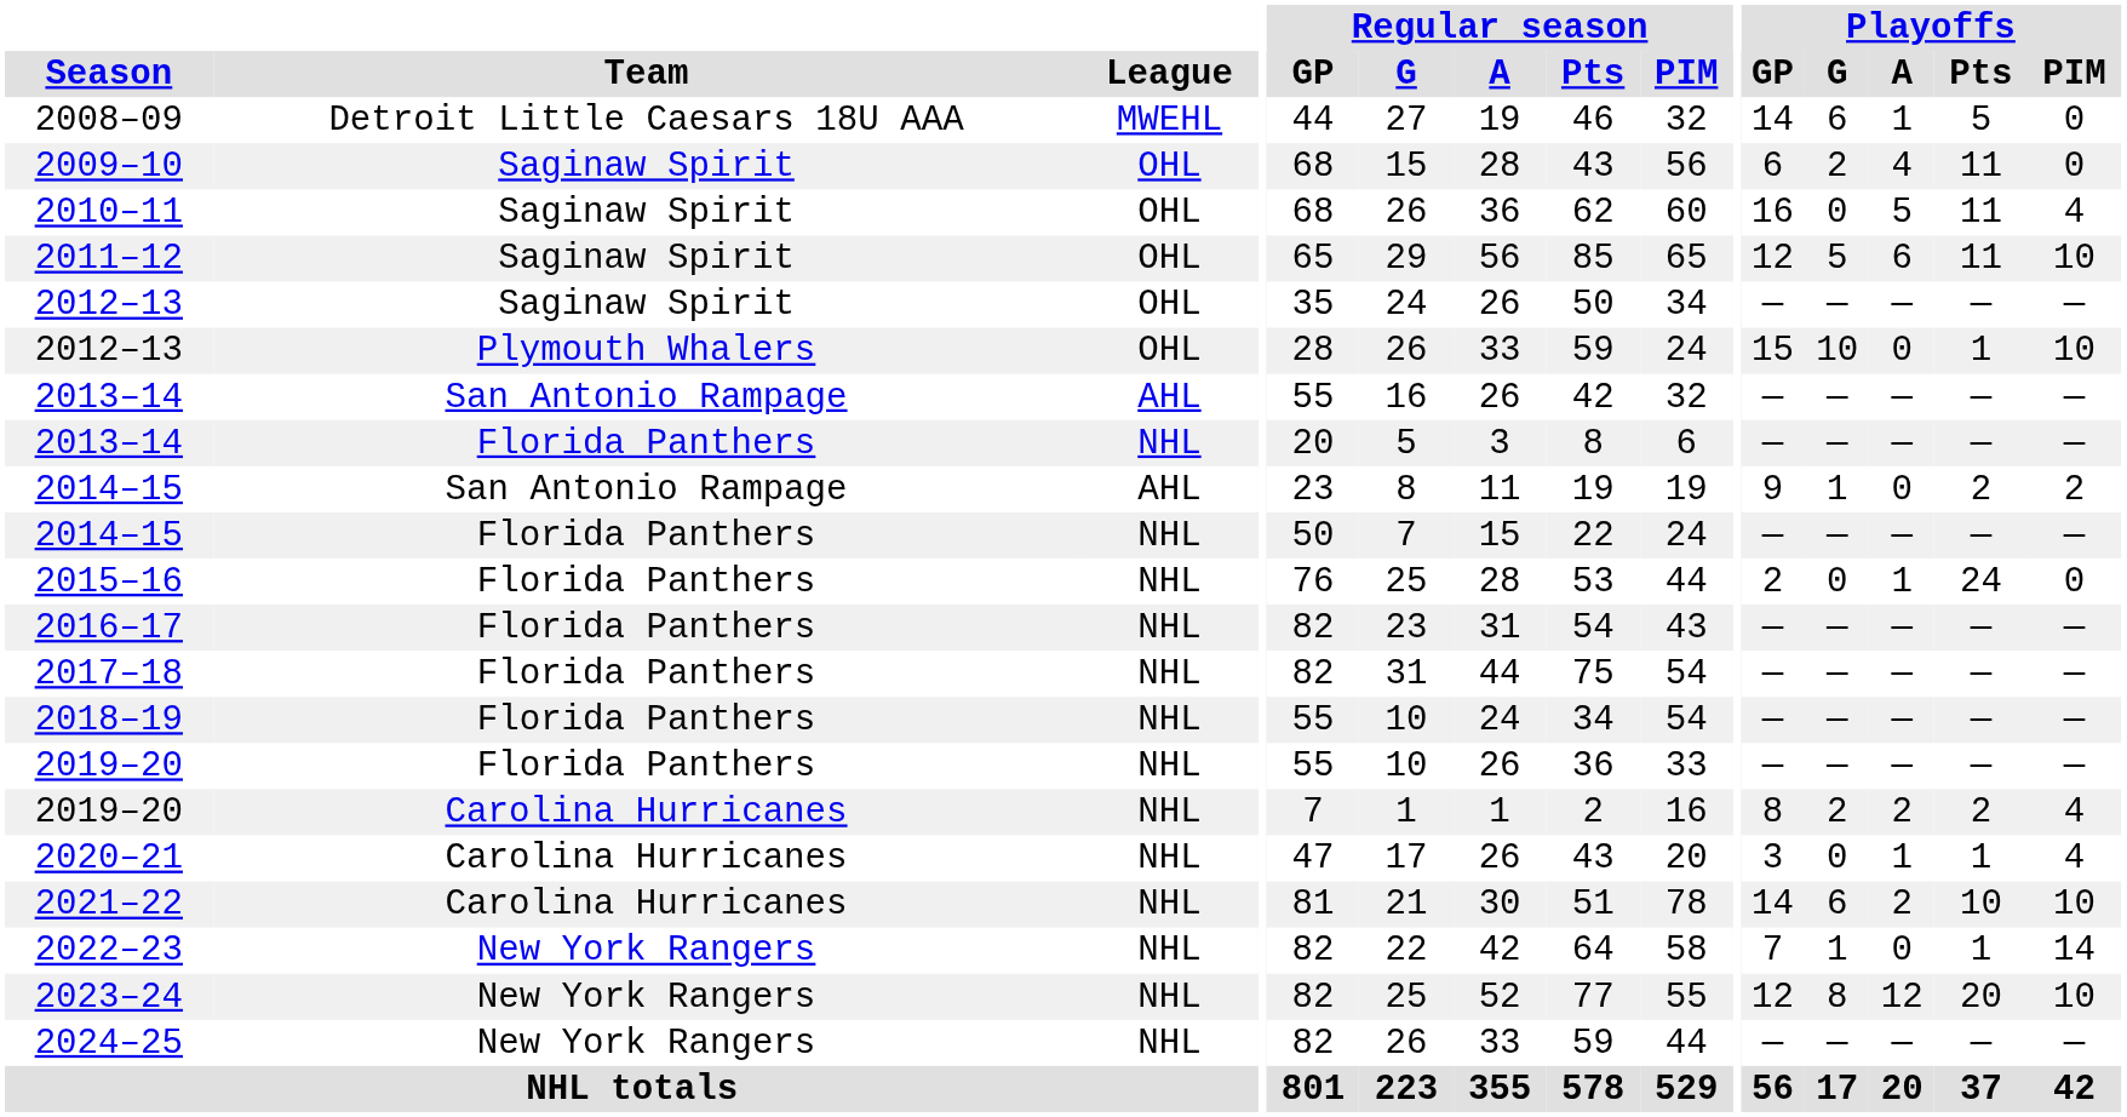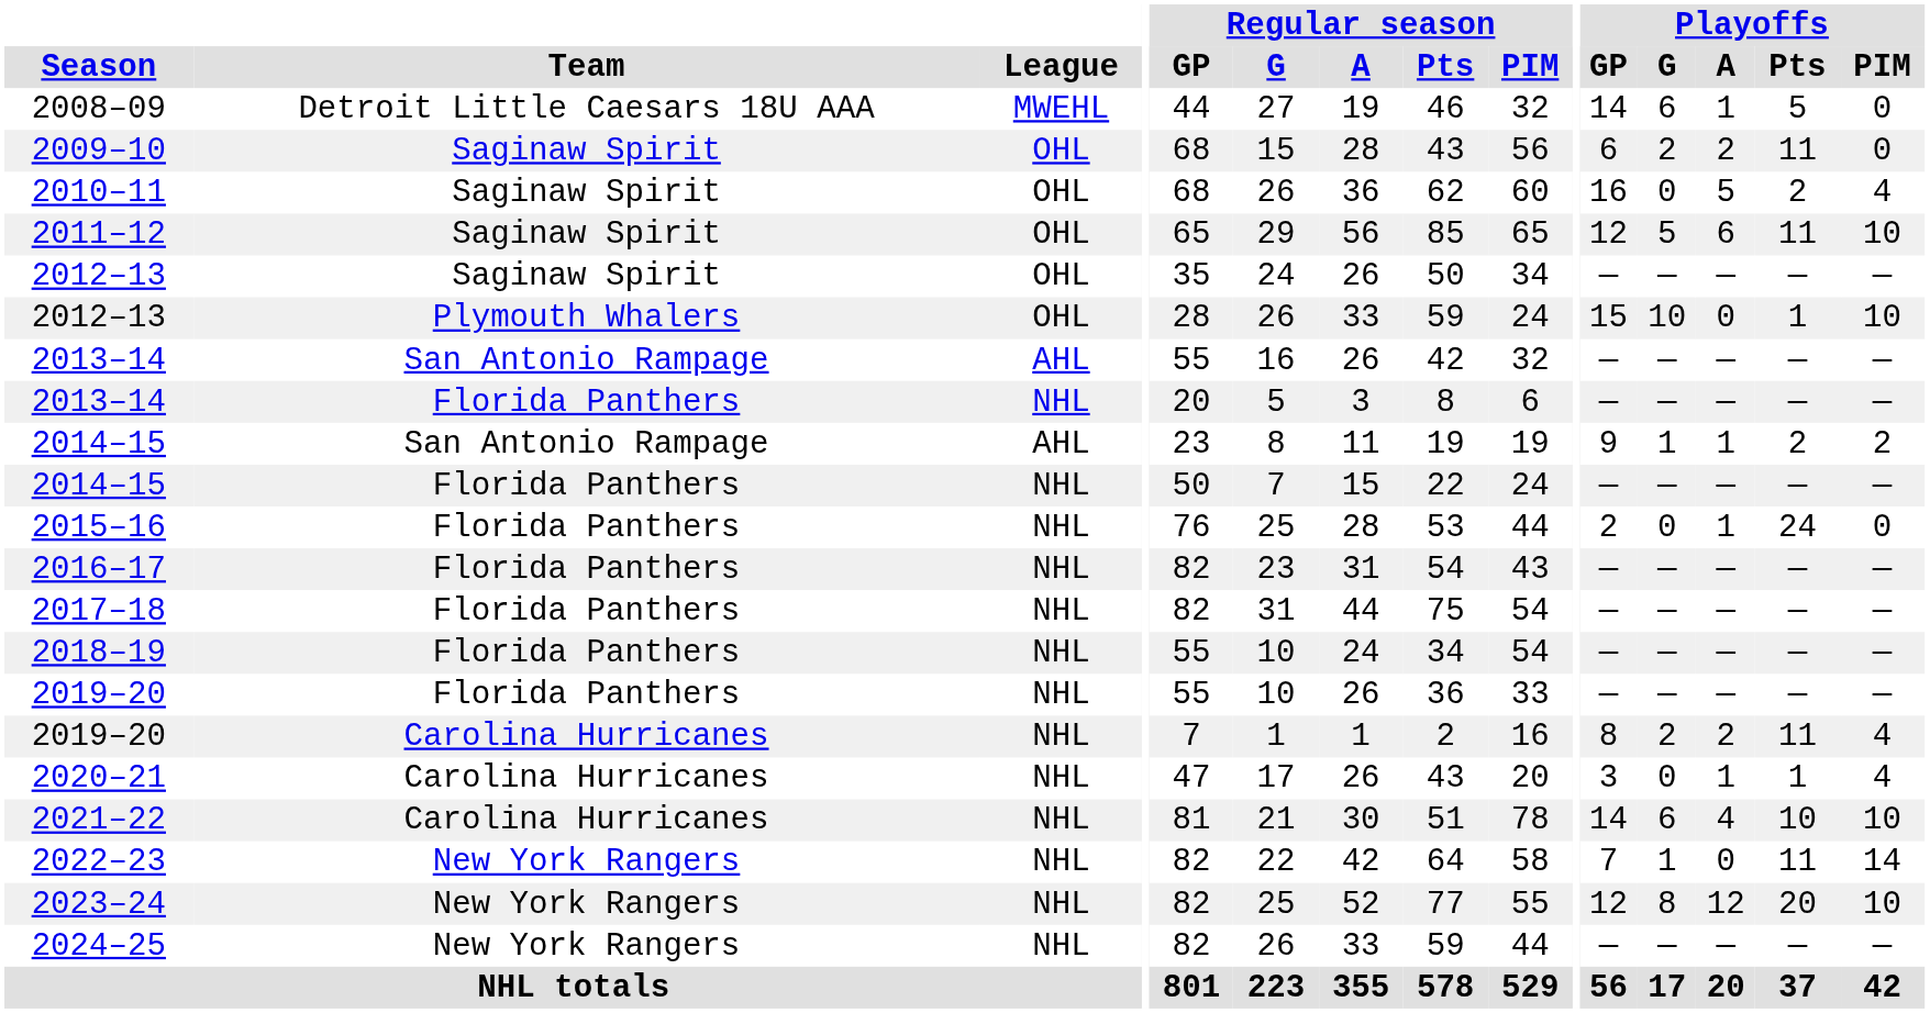 <table border="0" cellpadding="1" cellspacing="0" style="text-align:center; width:60em">
 <tr bgcolor="#e0e0e0">
 <th colspan="3" bgcolor="#ffffff"></th>
 <th rowspan="99" bgcolor="#ffffff"></th>
 <th colspan="5"><a href='#'>Regular season</a></th>
 <th rowspan="99" bgcolor="#ffffff"></th>
 <th colspan="5"><a href='#'>Playoffs</a></th>
 </tr>
 <tr bgcolor="#e0e0e0">
 <th><a href='#'>Season</a></th>
 <th>Team</th>
 <th>League</th>
 <th>GP</th>
 <th><a href='#'>G</a></th>
 <th><a href='#'>A</a></th>
 <th><a href='#'>Pts</a></th>
 <th><a href='#'>PIM</a></th>
 <th>GP</th>
 <th>G</th>
 <th>A</th>
 <th>Pts</th>
 <th>PIM</th>
 </tr>
 <tr>
 <td>2008–09</td>
 <td>Detroit Little Caesars 18U AAA</td>
 <td><a href='#'>MWEHL</a></td>
 <td>44</td>
 <td>27</td>
 <td>19</td>
 <td>46</td>
 <td>32</td>
 <td>14</td>
 <td>6</td>
 <td>1</td>
 <td>5</td>
 <td>0</td>
 </tr>
 <tr bgcolor="#f0f0f0">
 <td><a href='#'>2009–10</a></td>
 <td><a href='#'>Saginaw Spirit</a></td>
 <td><a href='#'>OHL</a></td>
 <td>68</td>
 <td>15</td>
 <td>28</td>
 <td>43</td>
 <td>56</td>
 <td>6</td>
 <td>2</td>
-<td>4</td>
+<td>2</td>
 <td>11</td>
 <td>0</td>
 </tr>
 <tr>
 <td><a href='#'>2010–11</a></td>
 <td>Saginaw Spirit</td>
 <td>OHL</td>
 <td>68</td>
 <td>26</td>
 <td>36</td>
 <td>62</td>
 <td>60</td>
 <td>16</td>
 <td>0</td>
 <td>5</td>
-<td>11</td>
+<td>2</td>
 <td>4</td>
 </tr>
 <tr bgcolor="#f0f0f0">
 <td><a href='#'>2011–12</a></td>
 <td>Saginaw Spirit</td>
 <td>OHL</td>
 <td>65</td>
 <td>29</td>
 <td>56</td>
 <td>85</td>
 <td>65</td>
 <td>12</td>
 <td>5</td>
 <td>6</td>
 <td>11</td>
 <td>10</td>
 </tr>
 <tr>
 <td><a href='#'>2012–13</a></td>
 <td>Saginaw Spirit</td>
 <td>OHL</td>
 <td>35</td>
 <td>24</td>
 <td>26</td>
 <td>50</td>
 <td>34</td>
 <td>—</td>
 <td>—</td>
 <td>—</td>
 <td>—</td>
 <td>—</td>
 </tr>
 <tr bgcolor="#f0f0f0">
 <td>2012–13</td>
 <td><a href='#'>Plymouth Whalers</a></td>
 <td>OHL</td>
 <td>28</td>
 <td>26</td>
 <td>33</td>
 <td>59</td>
 <td>24</td>
 <td>15</td>
 <td>10</td>
 <td>0</td>
 <td>1</td>
 <td>10</td>
 </tr>
 <tr>
 <td><a href='#'>2013–14</a></td>
 <td><a href='#'>San Antonio Rampage</a></td>
 <td><a href='#'>AHL</a></td>
 <td>55</td>
 <td>16</td>
 <td>26</td>
 <td>42</td>
 <td>32</td>
 <td>—</td>
 <td>—</td>
 <td>—</td>
 <td>—</td>
 <td>—</td>
 </tr>
 <tr bgcolor="#f0f0f0">
 <td><a href='#'>2013–14</a></td>
 <td><a href='#'>Florida Panthers</a></td>
 <td><a href='#'>NHL</a></td>
 <td>20</td>
 <td>5</td>
 <td>3</td>
 <td>8</td>
 <td>6</td>
 <td>—</td>
 <td>—</td>
 <td>—</td>
 <td>—</td>
 <td>—</td>
 </tr>
 <tr>
 <td><a href='#'>2014–15</a></td>
 <td>San Antonio Rampage</td>
 <td>AHL</td>
 <td>23</td>
 <td>8</td>
 <td>11</td>
 <td>19</td>
 <td>19</td>
 <td>9</td>
 <td>1</td>
-<td>0</td>
+<td>1</td>
 <td>2</td>
 <td>2</td>
 </tr>
 <tr bgcolor="#f0f0f0">
 <td><a href='#'>2014–15</a></td>
 <td>Florida Panthers</td>
 <td>NHL</td>
 <td>50</td>
 <td>7</td>
 <td>15</td>
 <td>22</td>
 <td>24</td>
 <td>—</td>
 <td>—</td>
 <td>—</td>
 <td>—</td>
 <td>—</td>
 </tr>
 <tr>
 <td><a href='#'>2015–16</a></td>
 <td>Florida Panthers</td>
 <td>NHL</td>
 <td>76</td>
 <td>25</td>
 <td>28</td>
 <td>53</td>
 <td>44</td>
 <td>2</td>
 <td>0</td>
 <td>1</td>
 <td>24</td>
 <td>0</td>
 </tr>
 <tr bgcolor="#f0f0f0">
 <td><a href='#'>2016–17</a></td>
 <td>Florida Panthers</td>
 <td>NHL</td>
 <td>82</td>
 <td>23</td>
 <td>31</td>
 <td>54</td>
 <td>43</td>
 <td>—</td>
 <td>—</td>
 <td>—</td>
 <td>—</td>
 <td>—</td>
 </tr>
 <tr>
 <td><a href='#'>2017–18</a></td>
 <td>Florida Panthers</td>
 <td>NHL</td>
 <td>82</td>
 <td>31</td>
 <td>44</td>
 <td>75</td>
 <td>54</td>
 <td>—</td>
 <td>—</td>
 <td>—</td>
 <td>—</td>
 <td>—</td>
 </tr>
 <tr bgcolor="#f0f0f0">
 <td><a href='#'>2018–19</a></td>
 <td>Florida Panthers</td>
 <td>NHL</td>
 <td>55</td>
 <td>10</td>
 <td>24</td>
 <td>34</td>
 <td>54</td>
 <td>—</td>
 <td>—</td>
 <td>—</td>
 <td>—</td>
 <td>—</td>
 </tr>
 <tr>
 <td><a href='#'>2019–20</a></td>
 <td>Florida Panthers</td>
 <td>NHL</td>
 <td>55</td>
 <td>10</td>
 <td>26</td>
 <td>36</td>
 <td>33</td>
 <td>—</td>
 <td>—</td>
 <td>—</td>
 <td>—</td>
 <td>—</td>
 </tr>
 <tr bgcolor="#f0f0f0">
 <td>2019–20</td>
 <td><a href='#'>Carolina Hurricanes</a></td>
 <td>NHL</td>
 <td>7</td>
 <td>1</td>
 <td>1</td>
 <td>2</td>
 <td>16</td>
 <td>8</td>
 <td>2</td>
 <td>2</td>
-<td>2</td>
+<td>11</td>
 <td>4</td>
 </tr>
 <tr>
 <td><a href='#'>2020–21</a></td>
 <td>Carolina Hurricanes</td>
 <td>NHL</td>
 <td>47</td>
 <td>17</td>
 <td>26</td>
 <td>43</td>
 <td>20</td>
 <td>3</td>
 <td>0</td>
 <td>1</td>
 <td>1</td>
 <td>4</td>
 </tr>
 <tr bgcolor="#f0f0f0">
 <td><a href='#'>2021–22</a></td>
 <td>Carolina Hurricanes</td>
 <td>NHL</td>
 <td>81</td>
 <td>21</td>
 <td>30</td>
 <td>51</td>
 <td>78</td>
 <td>14</td>
 <td>6</td>
-<td>2</td>
+<td>4</td>
 <td>10</td>
 <td>10</td>
 </tr>
 <tr>
 <td><a href='#'>2022–23</a></td>
 <td><a href='#'>New York Rangers</a></td>
 <td>NHL</td>
 <td>82</td>
 <td>22</td>
 <td>42</td>
 <td>64</td>
 <td>58</td>
 <td>7</td>
 <td>1</td>
 <td>0</td>
-<td>1</td>
+<td>11</td>
 <td>14</td>
 </tr>
 <tr bgcolor="#f0f0f0">
 <td><a href='#'>2023–24</a></td>
 <td>New York Rangers</td>
 <td>NHL</td>
 <td>82</td>
 <td>25</td>
 <td>52</td>
 <td>77</td>
 <td>55</td>
 <td>12</td>
 <td>8</td>
 <td>12</td>
 <td>20</td>
 <td>10</td>
 </tr>
 <tr>
 <td><a href='#'>2024–25</a></td>
 <td>New York Rangers</td>
 <td>NHL</td>
 <td>82</td>
 <td>26</td>
 <td>33</td>
 <td>59</td>
 <td>44</td>
 <td>—</td>
 <td>—</td>
 <td>—</td>
 <td>—</td>
 <td>—</td>
 </tr>
 <tr style="background:#e0e0e0;">
 <th colspan="3">NHL totals</th>
 <th>801</th>
 <th>223</th>
 <th>355</th>
 <th>578</th>
 <th>529</th>
 <th>56</th>
 <th>17</th>
 <th>20</th>
 <th>37</th>
 <th>42</th>
 </tr>
 </table>
